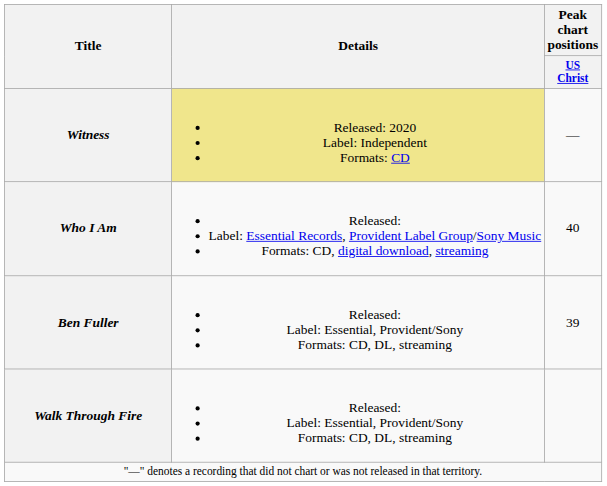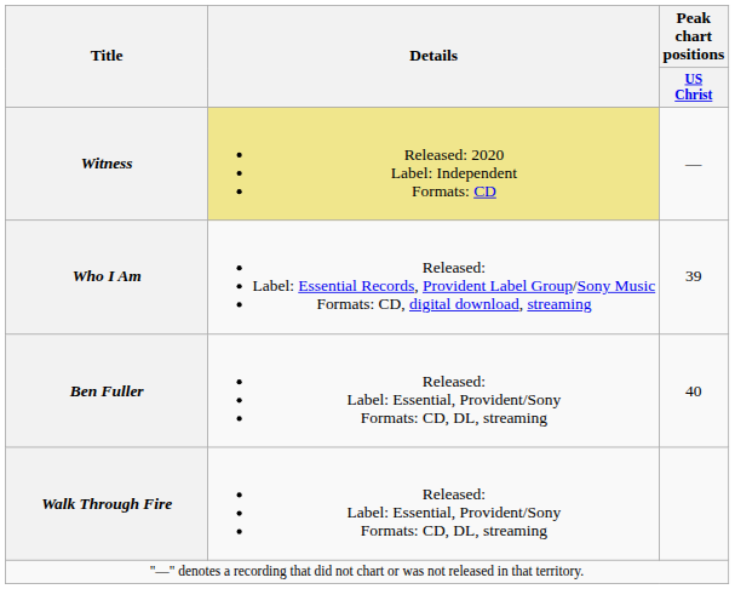 <table class="wikitable plainrowheaders" style="text-align:center;">
 <tr>
 <th scope="col" rowspan="2" style="width:12em;">Title</th>
 <th scope="col" rowspan="2">Details</th>
 <th scope="col">Peak chart positions</th>
 </tr>
 <tr>
 <th scope="col" style="width:3em;font-size:85%;"><a href='#'>US<br>Christ</a><br></th>
 </tr>
 <tr>
 <th scope="row"><em>Witness</em></th>
 <td style="background: khaki;"><br><ul><li>Released: 2020</li><li>Label: Independent</li><li>Formats: <a href='#'>CD</a></li></ul></td>
 <td>—</td>
 </tr>
 <tr>
 <th scope="row"><em>Who I Am</em></th>
 <td><br><ul><li>Released: </li><li>Label: <a href='#'>Essential Records</a>, <a href='#'>Provident Label Group</a>/<a href='#'>Sony Music</a></li><li>Formats: CD, <a href='#'>digital download</a>, <a href='#'>streaming</a></li></ul></td>
-<td>40</td>
+<td>39</td>
 </tr>
 <tr>
 <th scope="row"><em>Ben Fuller</em></th>
 <td><br><ul><li>Released: </li><li>Label: Essential, Provident/Sony</li><li>Formats: CD, DL, streaming</li></ul></td>
-<td>39</td>
+<td>40</td>
 </tr>
 <tr>
 <th scope="row"><em>Walk Through Fire</em></th>
 <td><br><ul><li>Released: </li><li>Label: Essential, Provident/Sony</li><li>Formats: CD, DL, streaming</li></ul></td>
 <td></td>
 </tr>
 <tr>
 <td colspan="3" style="font-size:85%">"—" denotes a recording that did not chart or was not released in that territory.</td>
 </tr>
 </table>
